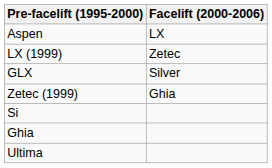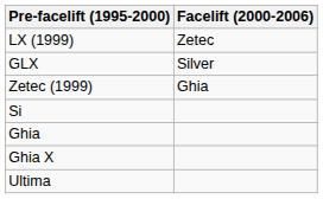 <table class="wikitable">
 <tr>
 <th>Pre-facelift (1995-2000)</th>
 <th>Facelift (2000-2006)</th>
-</tr>
-<tr>
-<td>Aspen</td>
-<td>LX</td>
 </tr>
 <tr>
 <td>LX (1999)</td>
 <td>Zetec</td>
 </tr>
 <tr>
 <td>GLX</td>
 <td>Silver</td>
 </tr>
 <tr>
 <td>Zetec (1999)</td>
 <td>Ghia</td>
 </tr>
 <tr>
 <td>Si</td>
 <td></td>
 </tr>
 <tr>
 <td>Ghia</td>
 <td></td>
 </tr>
 <tr>
+<td>Ghia X</td>
+<td></td>
+</tr>
+<tr>
 <td>Ultima</td>
 <td></td>
 </tr>
 </table>
